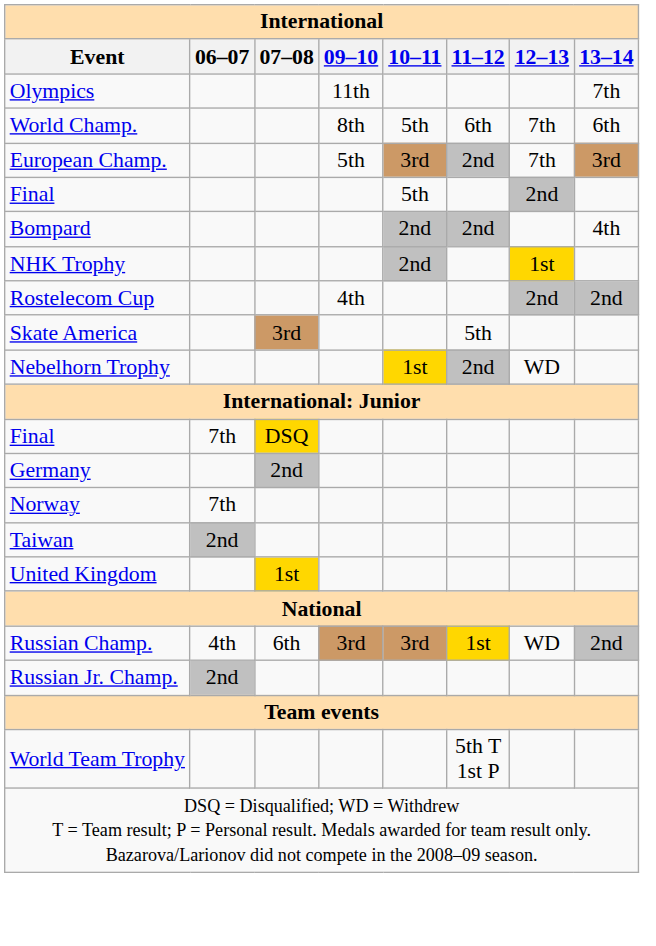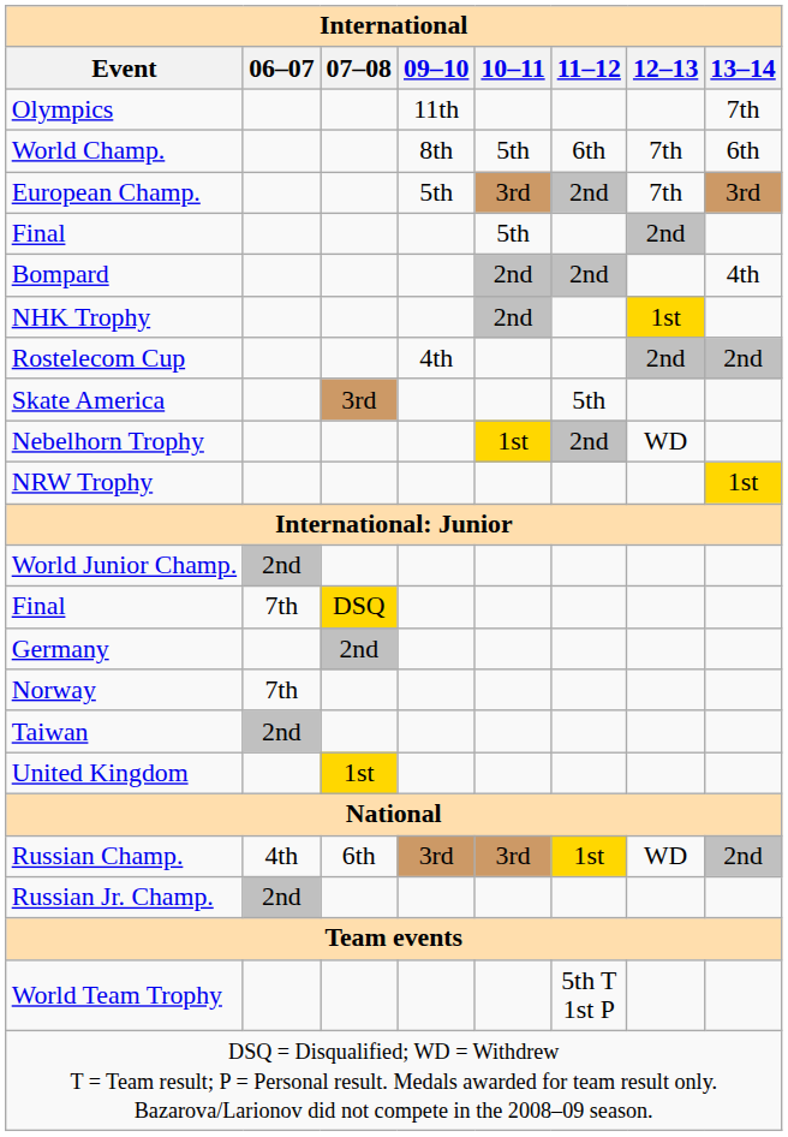 <table class="wikitable" style="text-align:center">
 <tr>
 <th colspan="8" style="background-color: #ffdead; " align="center">International</th>
 </tr>
 <tr>
 <th>Event</th>
 <th>06–07</th>
 <th>07–08</th>
 <th><a href='#'>09–10</a></th>
 <th><a href='#'>10–11</a></th>
 <th><a href='#'>11–12</a></th>
 <th><a href='#'>12–13</a></th>
 <th><a href='#'>13–14</a></th>
 </tr>
 <tr>
 <td align=left><a href='#'>Olympics</a></td>
 <td></td>
 <td></td>
 <td>11th</td>
 <td></td>
 <td></td>
 <td></td>
 <td>7th</td>
 </tr>
 <tr>
 <td align=left><a href='#'>World Champ.</a></td>
 <td></td>
 <td></td>
 <td>8th</td>
 <td>5th</td>
 <td>6th</td>
 <td>7th</td>
 <td>6th</td>
 </tr>
 <tr>
 <td align=left><a href='#'>European Champ.</a></td>
 <td></td>
 <td></td>
 <td>5th</td>
 <td bgcolor=cc9966>3rd</td>
 <td bgcolor=silver>2nd</td>
 <td>7th</td>
 <td bgcolor=cc9966>3rd</td>
 </tr>
 <tr>
 <td align=left> <a href='#'>Final</a></td>
 <td></td>
 <td></td>
 <td></td>
 <td>5th</td>
 <td></td>
 <td bgcolor=silver>2nd</td>
 <td></td>
 </tr>
 <tr>
 <td align=left> <a href='#'>Bompard</a></td>
 <td></td>
 <td></td>
 <td></td>
 <td bgcolor=silver>2nd</td>
 <td bgcolor=silver>2nd</td>
 <td></td>
 <td>4th</td>
 </tr>
 <tr>
 <td align=left> <a href='#'>NHK Trophy</a></td>
 <td></td>
 <td></td>
 <td></td>
 <td bgcolor=silver>2nd</td>
 <td></td>
 <td bgcolor=gold>1st</td>
 <td></td>
 </tr>
 <tr>
 <td align=left> <a href='#'>Rostelecom Cup</a></td>
 <td></td>
 <td></td>
 <td>4th</td>
 <td></td>
 <td></td>
 <td bgcolor=silver>2nd</td>
 <td bgcolor=silver>2nd</td>
 </tr>
 <tr>
 <td align=left> <a href='#'>Skate America</a></td>
 <td></td>
 <td bgcolor=cc9966>3rd</td>
 <td></td>
 <td></td>
 <td>5th</td>
 <td></td>
 <td></td>
 </tr>
 <tr>
 <td align=left><a href='#'>Nebelhorn Trophy</a></td>
 <td></td>
 <td></td>
 <td></td>
 <td bgcolor=gold>1st</td>
 <td bgcolor=silver>2nd</td>
 <td>WD</td>
 <td></td>
 </tr>
 <tr>
+<td align=left><a href='#'>NRW Trophy</a></td>
+<td></td>
+<td></td>
+<td></td>
+<td></td>
+<td></td>
+<td></td>
+<td bgcolor=gold>1st</td>
+</tr>
+<tr>
 <th colspan="8" style="background-color: #ffdead; " align="center">International: Junior</th>
+</tr>
+<tr>
+<td align=left><a href='#'>World Junior Champ.</a></td>
+<td bgcolor=silver>2nd</td>
+<td></td>
+<td></td>
+<td></td>
+<td></td>
+<td></td>
+<td></td>
 </tr>
 <tr>
 <td align=left> <a href='#'>Final</a></td>
 <td>7th</td>
 <td bgcolor=gold>DSQ</td>
 <td></td>
 <td></td>
 <td></td>
 <td></td>
 <td></td>
 </tr>
 <tr>
 <td align=left> <a href='#'>Germany</a></td>
 <td></td>
 <td bgcolor=silver>2nd</td>
 <td></td>
 <td></td>
 <td></td>
 <td></td>
 <td></td>
 </tr>
 <tr>
 <td align=left> <a href='#'>Norway</a></td>
 <td>7th</td>
 <td></td>
 <td></td>
 <td></td>
 <td></td>
 <td></td>
 <td></td>
 </tr>
 <tr>
 <td align=left> <a href='#'>Taiwan</a></td>
 <td bgcolor=silver>2nd</td>
 <td></td>
 <td></td>
 <td></td>
 <td></td>
 <td></td>
 <td></td>
 </tr>
 <tr>
 <td align=left> <a href='#'>United Kingdom</a></td>
 <td></td>
 <td bgcolor=gold>1st</td>
 <td></td>
 <td></td>
 <td></td>
 <td></td>
 <td></td>
 </tr>
 <tr>
 <th colspan="8" style="background-color: #ffdead; " align="center">National</th>
 </tr>
 <tr>
 <td align=left><a href='#'>Russian Champ.</a></td>
 <td>4th</td>
 <td>6th</td>
 <td bgcolor="cc9966">3rd</td>
 <td bgcolor=cc9966>3rd</td>
 <td bgcolor=gold>1st</td>
 <td>WD</td>
 <td bgcolor=silver>2nd</td>
 </tr>
 <tr>
 <td align=left><a href='#'>Russian Jr. Champ.</a></td>
 <td bgcolor=silver>2nd</td>
 <td></td>
 <td></td>
 <td></td>
 <td></td>
 <td></td>
 <td></td>
 </tr>
 <tr>
 <th colspan="8" style="background-color: #ffdead; " align="center">Team events</th>
 </tr>
 <tr>
 <td align=left><a href='#'>World Team Trophy</a></td>
 <td></td>
 <td></td>
 <td></td>
 <td></td>
 <td>5th T <br>1st P</td>
 <td></td>
 <td></td>
 </tr>
 <tr>
 <td colspan="8" align="center"><small> DSQ = Disqualified; WD = Withdrew <br> T = Team result; P = Personal result. Medals awarded for team result only. <br> Bazarova/Larionov did not compete in the 2008–09 season. </small></td>
 </tr>
 </table>
